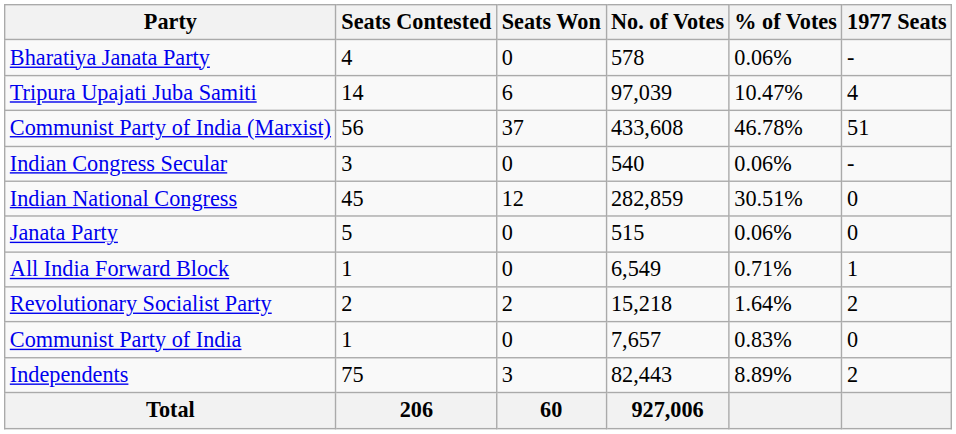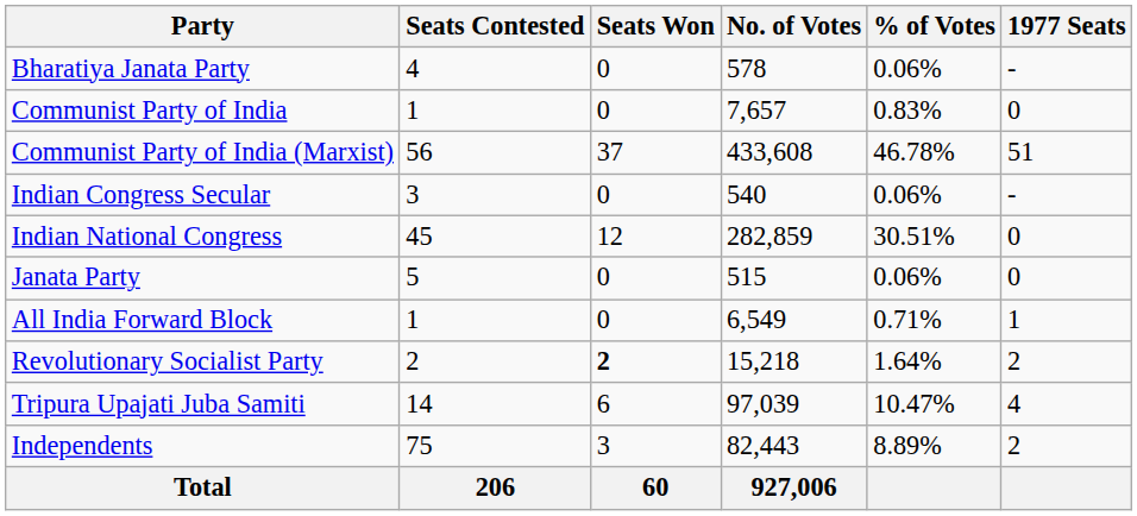 <table class="wikitable sortable">
 <tr>
 <th>Party</th>
 <th>Seats Contested</th>
 <th>Seats Won</th>
 <th>No. of Votes</th>
 <th>% of Votes</th>
 <th>1977 Seats</th>
 </tr>
 <tr>
 <td><a href='#'>Bharatiya Janata Party</a></td>
 <td>4</td>
 <td>0</td>
 <td>578</td>
 <td>0.06%</td>
 <td>-</td>
 </tr>
 <tr>
-<td><a href='#'>Tripura Upajati Juba Samiti</a></td>
-<td>14</td>
-<td>6</td>
-<td>97,039</td>
-<td>10.47%</td>
-<td>4</td>
+<td><a href='#'>Communist Party of India</a></td>
+<td>1</td>
+<td>0</td>
+<td>7,657</td>
+<td>0.83%</td>
+<td>0</td>
 </tr>
 <tr>
 <td><a href='#'>Communist Party of India (Marxist)</a></td>
 <td>56</td>
 <td>37</td>
 <td>433,608</td>
 <td>46.78%</td>
 <td>51</td>
 </tr>
 <tr>
 <td><a href='#'>Indian Congress Secular</a></td>
 <td>3</td>
 <td>0</td>
 <td>540</td>
 <td>0.06%</td>
 <td>-</td>
 </tr>
 <tr>
 <td><a href='#'>Indian National Congress</a></td>
 <td>45</td>
 <td>12</td>
 <td>282,859</td>
 <td>30.51%</td>
 <td>0</td>
 </tr>
 <tr>
 <td><a href='#'>Janata Party</a></td>
 <td>5</td>
 <td>0</td>
 <td>515</td>
 <td>0.06%</td>
 <td>0</td>
 </tr>
 <tr>
 <td><a href='#'>All India Forward Block</a></td>
 <td>1</td>
 <td>0</td>
 <td>6,549</td>
 <td>0.71%</td>
 <td>1</td>
 </tr>
 <tr>
 <td><a href='#'>Revolutionary Socialist Party</a></td>
 <td>2</td>
-<td>2</td>
+<td><strong>2</strong></td>
 <td>15,218</td>
 <td>1.64%</td>
 <td>2</td>
 </tr>
 <tr>
-<td><a href='#'>Communist Party of India</a></td>
-<td>1</td>
-<td>0</td>
-<td>7,657</td>
-<td>0.83%</td>
-<td>0</td>
+<td><a href='#'>Tripura Upajati Juba Samiti</a></td>
+<td>14</td>
+<td>6</td>
+<td>97,039</td>
+<td>10.47%</td>
+<td>4</td>
 </tr>
 <tr>
 <td><a href='#'>Independents</a></td>
 <td>75</td>
 <td>3</td>
 <td>82,443</td>
 <td>8.89%</td>
 <td>2</td>
 </tr>
 <tr>
 <th>Total</th>
 <th>206</th>
 <th>60</th>
 <th>927,006</th>
 <th></th>
 <th></th>
 </tr>
 </table>
